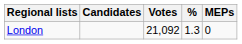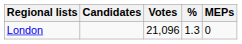 <table class="wikitable">
 <tr>
 <th>Regional lists</th>
 <th>Candidates</th>
 <th>Votes</th>
 <th>%</th>
 <th>MEPs</th>
 </tr>
 <tr>
 <td><a href='#'>London</a></td>
 <td></td>
-<td>21,092</td>
+<td>21,096</td>
 <td>1.3</td>
 <td>0</td>
 </tr>
 </table>
